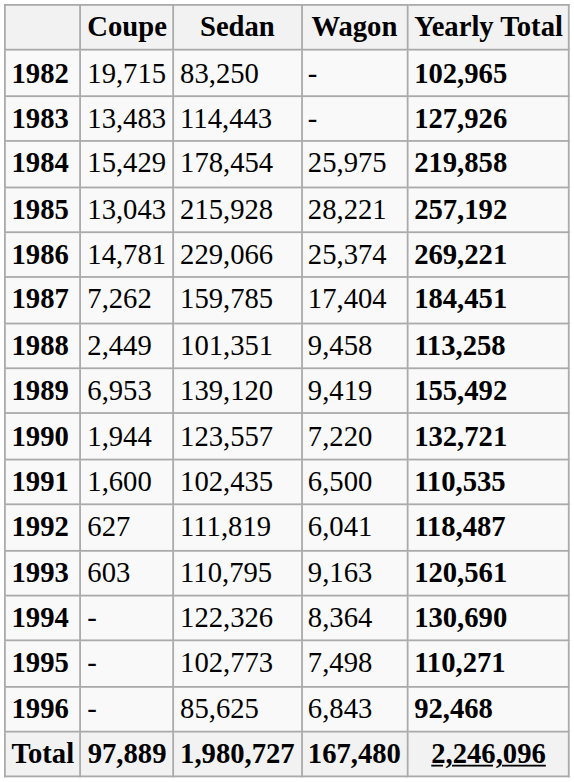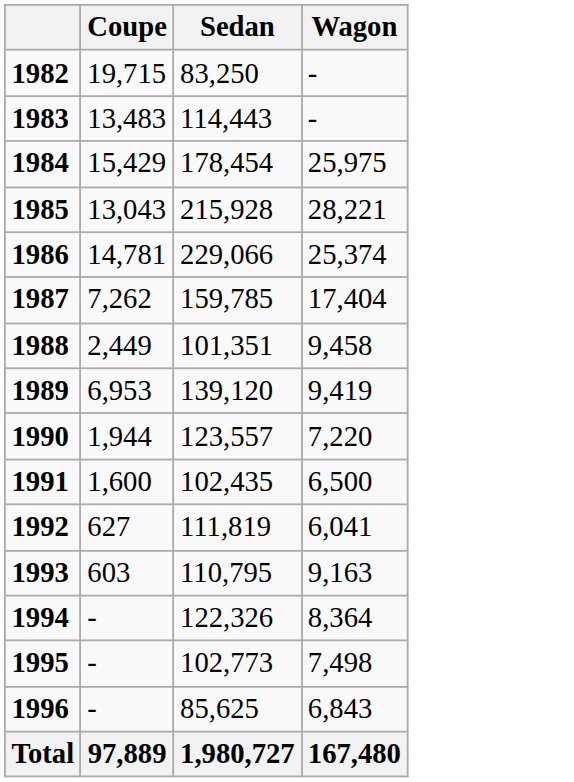 <table class="wikitable">
 <tr>
 <th></th>
 <th>Coupe</th>
 <th>Sedan</th>
 <th>Wagon</th>
-<th>Yearly Total</th>
 </tr>
 <tr>
 <td><strong>1982</strong></td>
 <td>19,715</td>
 <td>83,250</td>
 <td>-</td>
-<td><strong>102,965</strong></td>
 </tr>
 <tr>
 <td><strong>1983</strong></td>
 <td>13,483</td>
 <td>114,443</td>
 <td>-</td>
-<td><strong>127,926</strong></td>
 </tr>
 <tr>
 <td><strong>1984</strong></td>
 <td>15,429</td>
 <td>178,454</td>
 <td>25,975</td>
-<td><strong>219,858</strong></td>
 </tr>
 <tr>
 <td><strong>1985</strong></td>
 <td>13,043</td>
 <td>215,928</td>
 <td>28,221</td>
-<td><strong>257,192</strong></td>
 </tr>
 <tr>
 <td><strong>1986</strong></td>
 <td>14,781</td>
 <td>229,066</td>
 <td>25,374</td>
-<td><strong>269,221</strong></td>
 </tr>
 <tr>
 <td><strong>1987</strong></td>
 <td>7,262</td>
 <td>159,785</td>
 <td>17,404</td>
-<td><strong>184,451</strong></td>
 </tr>
 <tr>
 <td><strong>1988</strong></td>
 <td>2,449</td>
 <td>101,351</td>
 <td>9,458</td>
-<td><strong>113,258</strong></td>
 </tr>
 <tr>
 <td><strong>1989</strong></td>
 <td>6,953</td>
 <td>139,120</td>
 <td>9,419</td>
-<td><strong>155,492</strong></td>
 </tr>
 <tr>
 <td><strong>1990</strong></td>
 <td>1,944</td>
 <td>123,557</td>
 <td>7,220</td>
-<td><strong>132,721</strong></td>
 </tr>
 <tr>
 <td><strong>1991</strong></td>
 <td>1,600</td>
 <td>102,435</td>
 <td>6,500</td>
-<td><strong>110,535</strong></td>
 </tr>
 <tr>
 <td><strong>1992</strong></td>
 <td>627</td>
 <td>111,819</td>
 <td>6,041</td>
-<td><strong>118,487</strong></td>
 </tr>
 <tr>
 <td><strong>1993</strong></td>
 <td>603</td>
 <td>110,795</td>
 <td>9,163</td>
-<td><strong>120,561</strong></td>
 </tr>
 <tr>
 <td><strong>1994</strong></td>
 <td>-</td>
 <td>122,326</td>
 <td>8,364</td>
-<td><strong>130,690</strong></td>
 </tr>
 <tr>
 <td><strong>1995</strong></td>
 <td>-</td>
 <td>102,773</td>
 <td>7,498</td>
-<td><strong>110,271</strong></td>
 </tr>
 <tr>
 <td><strong>1996</strong></td>
 <td>-</td>
 <td>85,625</td>
 <td>6,843</td>
-<td><strong>92,468</strong></td>
 </tr>
 <tr>
 <th><strong>Total</strong></th>
 <th><strong>97,889</strong></th>
 <th><strong>1,980,727</strong></th>
 <th><strong>167,480</strong></th>
-<th><strong><u>2,246,096</u></strong></th>
 </tr>
 </table>
